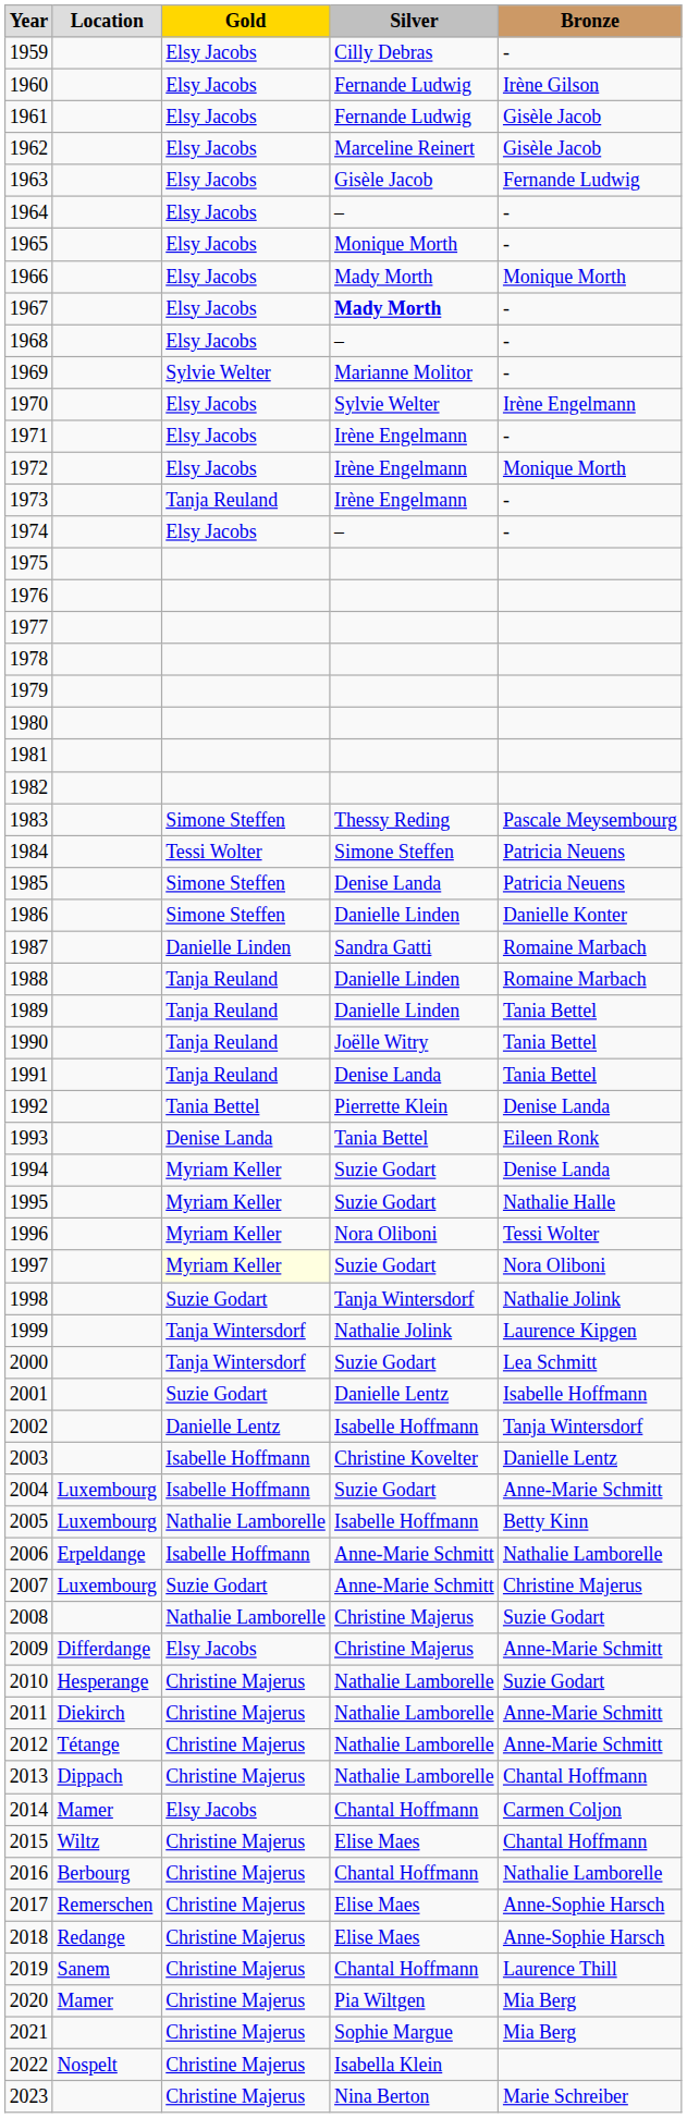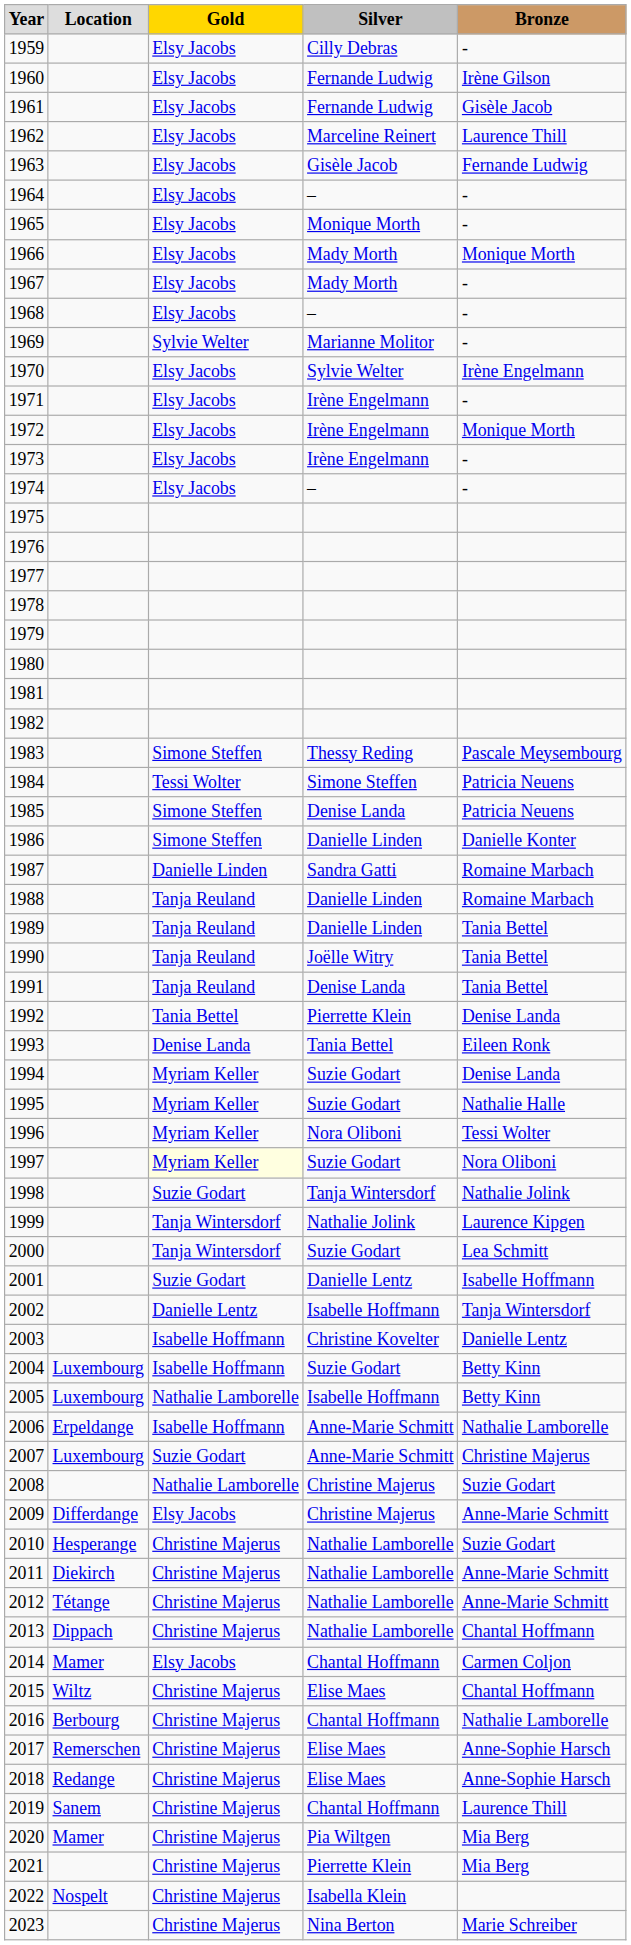 <table class="wikitable sortable" style="font-size:95%">
 <tr style="text-align:center; background:#e4e4e4; font-weight:bold;">
 <td style="background:#ddd; ">Year</td>
 <td style="background:#ddd; ">Location</td>
 <td style="background:gold; ">Gold</td>
 <td style="background:silver; ">Silver</td>
 <td style="background:#c96; ">Bronze</td>
 </tr>
 <tr>
 <td>1959</td>
 <td></td>
 <td><a href='#'>Elsy Jacobs</a></td>
 <td><a href='#'>Cilly Debras</a></td>
 <td>-</td>
 </tr>
 <tr>
 <td>1960</td>
 <td></td>
 <td><a href='#'>Elsy Jacobs</a></td>
 <td><a href='#'>Fernande Ludwig</a></td>
 <td><a href='#'>Irène Gilson</a></td>
 </tr>
 <tr>
 <td>1961</td>
 <td></td>
 <td><a href='#'>Elsy Jacobs</a></td>
 <td><a href='#'>Fernande Ludwig</a></td>
 <td><a href='#'>Gisèle Jacob</a></td>
 </tr>
 <tr>
 <td>1962</td>
 <td></td>
 <td><a href='#'>Elsy Jacobs</a></td>
 <td><a href='#'>Marceline Reinert</a></td>
-<td><a href='#'>Gisèle Jacob</a></td>
+<td><a href='#'>Laurence Thill</a></td>
 </tr>
 <tr>
 <td>1963</td>
 <td></td>
 <td><a href='#'>Elsy Jacobs</a></td>
 <td><a href='#'>Gisèle Jacob</a></td>
 <td><a href='#'>Fernande Ludwig</a></td>
 </tr>
 <tr>
 <td>1964</td>
 <td></td>
 <td><a href='#'>Elsy Jacobs</a></td>
 <td>–</td>
 <td>-</td>
 </tr>
 <tr>
 <td>1965</td>
 <td></td>
 <td><a href='#'>Elsy Jacobs</a></td>
 <td><a href='#'>Monique Morth</a></td>
 <td>-</td>
 </tr>
 <tr>
 <td>1966</td>
 <td></td>
 <td><a href='#'>Elsy Jacobs</a></td>
 <td><a href='#'>Mady Morth</a></td>
 <td><a href='#'>Monique Morth</a></td>
 </tr>
 <tr>
 <td>1967</td>
 <td></td>
 <td><a href='#'>Elsy Jacobs</a></td>
-<td><strong><a href='#'>Mady Morth</a></strong></td>
+<td><a href='#'>Mady Morth</a></td>
 <td>-</td>
 </tr>
 <tr>
 <td>1968</td>
 <td></td>
 <td><a href='#'>Elsy Jacobs</a></td>
 <td>–</td>
 <td>-</td>
 </tr>
 <tr>
 <td>1969</td>
 <td></td>
 <td><a href='#'>Sylvie Welter</a></td>
 <td><a href='#'>Marianne Molitor</a></td>
 <td>-</td>
 </tr>
 <tr>
 <td>1970</td>
 <td></td>
 <td><a href='#'>Elsy Jacobs</a></td>
 <td><a href='#'>Sylvie Welter</a></td>
 <td><a href='#'>Irène Engelmann</a></td>
 </tr>
 <tr>
 <td>1971</td>
 <td></td>
 <td><a href='#'>Elsy Jacobs</a></td>
 <td><a href='#'>Irène Engelmann</a></td>
 <td>-</td>
 </tr>
 <tr>
 <td>1972</td>
 <td></td>
 <td><a href='#'>Elsy Jacobs</a></td>
 <td><a href='#'>Irène Engelmann</a></td>
 <td><a href='#'>Monique Morth</a></td>
 </tr>
 <tr>
 <td>1973</td>
 <td></td>
-<td><a href='#'>Tanja Reuland</a></td>
+<td><a href='#'>Elsy Jacobs</a></td>
 <td><a href='#'>Irène Engelmann</a></td>
 <td>-</td>
 </tr>
 <tr>
 <td>1974</td>
 <td></td>
 <td><a href='#'>Elsy Jacobs</a></td>
 <td>–</td>
 <td>-</td>
 </tr>
 <tr>
 <td>1975</td>
 <td></td>
 <td></td>
 <td></td>
 <td></td>
 </tr>
 <tr>
 <td>1976</td>
 <td></td>
 <td></td>
 <td></td>
 <td></td>
 </tr>
 <tr>
 <td>1977</td>
 <td></td>
 <td></td>
 <td></td>
 <td></td>
 </tr>
 <tr>
 <td>1978</td>
 <td></td>
 <td></td>
 <td></td>
 <td></td>
 </tr>
 <tr>
 <td>1979</td>
 <td></td>
 <td></td>
 <td></td>
 <td></td>
 </tr>
 <tr>
 <td>1980</td>
 <td></td>
 <td></td>
 <td></td>
 <td></td>
 </tr>
 <tr>
 <td>1981</td>
 <td></td>
 <td></td>
 <td></td>
 <td></td>
 </tr>
 <tr>
 <td>1982</td>
 <td></td>
 <td></td>
 <td></td>
 <td></td>
 </tr>
 <tr>
 <td>1983</td>
 <td></td>
 <td><a href='#'>Simone Steffen</a></td>
 <td><a href='#'>Thessy Reding</a></td>
 <td><a href='#'>Pascale Meysembourg</a></td>
 </tr>
 <tr>
 <td>1984</td>
 <td></td>
 <td><a href='#'>Tessi Wolter</a></td>
 <td><a href='#'>Simone Steffen</a></td>
 <td><a href='#'>Patricia Neuens</a></td>
 </tr>
 <tr>
 <td>1985</td>
 <td></td>
 <td><a href='#'>Simone Steffen</a></td>
 <td><a href='#'>Denise Landa</a></td>
 <td><a href='#'>Patricia Neuens</a></td>
 </tr>
 <tr>
 <td>1986</td>
 <td></td>
 <td><a href='#'>Simone Steffen</a></td>
 <td><a href='#'>Danielle Linden</a></td>
 <td><a href='#'>Danielle Konter</a></td>
 </tr>
 <tr>
 <td>1987</td>
 <td></td>
 <td><a href='#'>Danielle Linden</a></td>
 <td><a href='#'>Sandra Gatti</a></td>
 <td><a href='#'>Romaine Marbach</a></td>
 </tr>
 <tr>
 <td>1988</td>
 <td></td>
 <td><a href='#'>Tanja Reuland</a></td>
 <td><a href='#'>Danielle Linden</a></td>
 <td><a href='#'>Romaine Marbach</a></td>
 </tr>
 <tr>
 <td>1989</td>
 <td></td>
 <td><a href='#'>Tanja Reuland</a></td>
 <td><a href='#'>Danielle Linden</a></td>
 <td><a href='#'>Tania Bettel</a></td>
 </tr>
 <tr>
 <td>1990</td>
 <td></td>
 <td><a href='#'>Tanja Reuland</a></td>
 <td><a href='#'>Joëlle Witry</a></td>
 <td><a href='#'>Tania Bettel</a></td>
 </tr>
 <tr>
 <td>1991</td>
 <td></td>
 <td><a href='#'>Tanja Reuland</a></td>
 <td><a href='#'>Denise Landa</a></td>
 <td><a href='#'>Tania Bettel</a></td>
 </tr>
 <tr>
 <td>1992</td>
 <td></td>
 <td><a href='#'>Tania Bettel</a></td>
 <td><a href='#'>Pierrette Klein</a></td>
 <td><a href='#'>Denise Landa</a></td>
 </tr>
 <tr>
 <td>1993</td>
 <td></td>
 <td><a href='#'>Denise Landa</a></td>
 <td><a href='#'>Tania Bettel</a></td>
 <td><a href='#'>Eileen Ronk</a></td>
 </tr>
 <tr>
 <td>1994</td>
 <td></td>
 <td><a href='#'>Myriam Keller</a></td>
 <td><a href='#'>Suzie Godart</a></td>
 <td><a href='#'>Denise Landa</a></td>
 </tr>
 <tr>
 <td>1995</td>
 <td></td>
 <td><a href='#'>Myriam Keller</a></td>
 <td><a href='#'>Suzie Godart</a></td>
 <td><a href='#'>Nathalie Halle</a></td>
 </tr>
 <tr>
 <td>1996</td>
 <td></td>
 <td><a href='#'>Myriam Keller</a></td>
 <td><a href='#'>Nora Oliboni</a></td>
 <td><a href='#'>Tessi Wolter</a></td>
 </tr>
 <tr>
 <td>1997</td>
 <td></td>
 <td style="background: lightyellow;"><a href='#'>Myriam Keller</a></td>
 <td><a href='#'>Suzie Godart</a></td>
 <td><a href='#'>Nora Oliboni</a></td>
 </tr>
 <tr>
 <td>1998</td>
 <td></td>
 <td><a href='#'>Suzie Godart</a></td>
 <td><a href='#'>Tanja Wintersdorf</a></td>
 <td><a href='#'>Nathalie Jolink</a></td>
 </tr>
 <tr>
 <td>1999</td>
 <td></td>
 <td><a href='#'>Tanja Wintersdorf</a></td>
 <td><a href='#'>Nathalie Jolink</a></td>
 <td><a href='#'>Laurence Kipgen</a></td>
 </tr>
 <tr>
 <td>2000</td>
 <td></td>
 <td><a href='#'>Tanja Wintersdorf</a></td>
 <td><a href='#'>Suzie Godart</a></td>
 <td><a href='#'>Lea Schmitt</a></td>
 </tr>
 <tr>
 <td>2001</td>
 <td></td>
 <td><a href='#'>Suzie Godart</a></td>
 <td><a href='#'>Danielle Lentz</a></td>
 <td><a href='#'>Isabelle Hoffmann</a></td>
 </tr>
 <tr>
 <td>2002</td>
 <td></td>
 <td><a href='#'>Danielle Lentz</a></td>
 <td><a href='#'>Isabelle Hoffmann</a></td>
 <td><a href='#'>Tanja Wintersdorf</a></td>
 </tr>
 <tr>
 <td>2003</td>
 <td></td>
 <td><a href='#'>Isabelle Hoffmann</a></td>
 <td><a href='#'>Christine Kovelter</a></td>
 <td><a href='#'>Danielle Lentz</a></td>
 </tr>
 <tr>
 <td>2004</td>
 <td><a href='#'>Luxembourg</a></td>
 <td><a href='#'>Isabelle Hoffmann</a></td>
 <td><a href='#'>Suzie Godart</a></td>
-<td><a href='#'>Anne-Marie Schmitt</a></td>
+<td><a href='#'>Betty Kinn</a></td>
 </tr>
 <tr>
 <td>2005</td>
 <td><a href='#'>Luxembourg</a></td>
 <td><a href='#'>Nathalie Lamborelle</a></td>
 <td><a href='#'>Isabelle Hoffmann</a></td>
 <td><a href='#'>Betty Kinn</a></td>
 </tr>
 <tr>
 <td>2006</td>
 <td><a href='#'>Erpeldange</a></td>
 <td><a href='#'>Isabelle Hoffmann</a></td>
 <td><a href='#'>Anne-Marie Schmitt</a></td>
 <td><a href='#'>Nathalie Lamborelle</a></td>
 </tr>
 <tr>
 <td>2007</td>
 <td><a href='#'>Luxembourg</a></td>
 <td><a href='#'>Suzie Godart</a></td>
 <td><a href='#'>Anne-Marie Schmitt</a></td>
 <td><a href='#'>Christine Majerus</a></td>
 </tr>
 <tr>
 <td>2008</td>
 <td></td>
 <td><a href='#'>Nathalie Lamborelle</a></td>
 <td><a href='#'>Christine Majerus</a></td>
 <td><a href='#'>Suzie Godart</a></td>
 </tr>
 <tr>
 <td>2009</td>
 <td><a href='#'>Differdange</a></td>
 <td><a href='#'>Elsy Jacobs</a></td>
 <td><a href='#'>Christine Majerus</a></td>
 <td><a href='#'>Anne-Marie Schmitt</a></td>
 </tr>
 <tr>
 <td>2010</td>
 <td><a href='#'>Hesperange</a></td>
 <td><a href='#'>Christine Majerus</a></td>
 <td><a href='#'>Nathalie Lamborelle</a></td>
 <td><a href='#'>Suzie Godart</a></td>
 </tr>
 <tr>
 <td>2011</td>
 <td><a href='#'>Diekirch</a></td>
 <td><a href='#'>Christine Majerus</a></td>
 <td><a href='#'>Nathalie Lamborelle</a></td>
 <td><a href='#'>Anne-Marie Schmitt</a></td>
 </tr>
 <tr>
 <td>2012</td>
 <td><a href='#'>Tétange</a></td>
 <td><a href='#'>Christine Majerus</a></td>
 <td><a href='#'>Nathalie Lamborelle</a></td>
 <td><a href='#'>Anne-Marie Schmitt</a></td>
 </tr>
 <tr>
 <td>2013</td>
 <td><a href='#'>Dippach</a></td>
 <td><a href='#'>Christine Majerus</a></td>
 <td><a href='#'>Nathalie Lamborelle</a></td>
 <td><a href='#'>Chantal Hoffmann</a></td>
 </tr>
 <tr>
 <td>2014</td>
 <td><a href='#'>Mamer</a></td>
 <td><a href='#'>Elsy Jacobs</a></td>
 <td><a href='#'>Chantal Hoffmann</a></td>
 <td><a href='#'>Carmen Coljon</a></td>
 </tr>
 <tr>
 <td>2015</td>
 <td><a href='#'>Wiltz</a></td>
 <td><a href='#'>Christine Majerus</a></td>
 <td><a href='#'>Elise Maes</a></td>
 <td><a href='#'>Chantal Hoffmann</a></td>
 </tr>
 <tr>
 <td>2016</td>
 <td><a href='#'>Berbourg</a></td>
 <td><a href='#'>Christine Majerus</a></td>
 <td><a href='#'>Chantal Hoffmann</a></td>
 <td><a href='#'>Nathalie Lamborelle</a></td>
 </tr>
 <tr>
 <td>2017</td>
 <td><a href='#'>Remerschen</a></td>
 <td><a href='#'>Christine Majerus</a></td>
 <td><a href='#'>Elise Maes</a></td>
 <td><a href='#'>Anne-Sophie Harsch</a></td>
 </tr>
 <tr>
 <td>2018</td>
 <td><a href='#'>Redange</a></td>
 <td><a href='#'>Christine Majerus</a></td>
 <td><a href='#'>Elise Maes</a></td>
 <td><a href='#'>Anne-Sophie Harsch</a></td>
 </tr>
 <tr>
 <td>2019</td>
 <td><a href='#'>Sanem</a></td>
 <td><a href='#'>Christine Majerus</a></td>
 <td><a href='#'>Chantal Hoffmann</a></td>
 <td><a href='#'>Laurence Thill</a></td>
 </tr>
 <tr>
 <td>2020</td>
 <td><a href='#'>Mamer</a></td>
 <td><a href='#'>Christine Majerus</a></td>
 <td><a href='#'>Pia Wiltgen</a></td>
 <td><a href='#'>Mia Berg</a></td>
 </tr>
 <tr>
 <td>2021</td>
 <td></td>
 <td><a href='#'>Christine Majerus</a></td>
-<td><a href='#'>Sophie Margue</a></td>
+<td><a href='#'>Pierrette Klein</a></td>
 <td><a href='#'>Mia Berg</a></td>
 </tr>
 <tr>
 <td>2022</td>
 <td><a href='#'>Nospelt</a></td>
 <td><a href='#'>Christine Majerus</a></td>
 <td><a href='#'>Isabella Klein</a></td>
 <td></td>
 </tr>
 <tr>
 <td>2023</td>
 <td></td>
 <td><a href='#'>Christine Majerus</a></td>
 <td><a href='#'>Nina Berton</a></td>
 <td><a href='#'>Marie Schreiber</a></td>
 </tr>
 </table>
